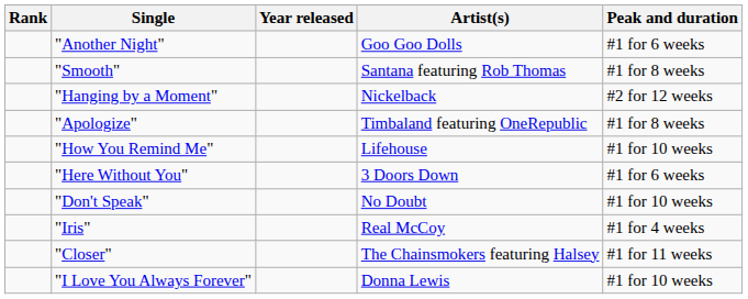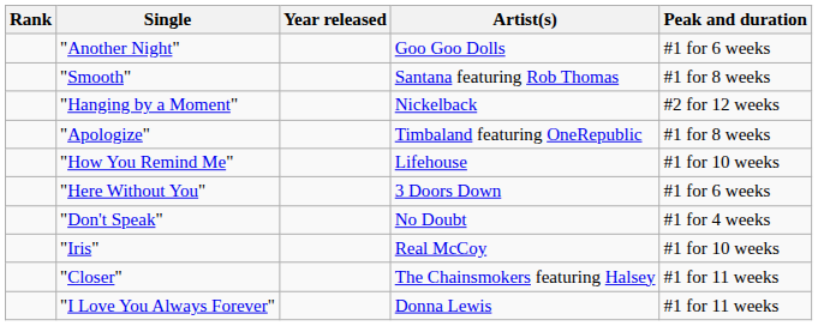 <table class="wikitable">
 <tr>
 <th>Rank</th>
 <th>Single</th>
 <th>Year released</th>
 <th>Artist(s)</th>
 <th>Peak and duration</th>
 </tr>
 <tr>
 <td></td>
 <td>"<a href='#'>Another Night</a>"</td>
 <td></td>
 <td><a href='#'>Goo Goo Dolls</a></td>
 <td>#1 for 6 weeks</td>
 </tr>
 <tr>
 <td></td>
 <td>"<a href='#'>Smooth</a>"</td>
 <td></td>
 <td><a href='#'>Santana</a> featuring <a href='#'>Rob Thomas</a></td>
 <td>#1 for 8 weeks</td>
 </tr>
 <tr>
 <td></td>
 <td>"<a href='#'>Hanging by a Moment</a>"</td>
 <td></td>
 <td><a href='#'>Nickelback</a></td>
 <td>#2 for 12 weeks</td>
 </tr>
 <tr>
 <td></td>
 <td>"<a href='#'>Apologize</a>"</td>
 <td></td>
 <td><a href='#'>Timbaland</a> featuring <a href='#'>OneRepublic</a></td>
 <td>#1 for 8 weeks</td>
 </tr>
 <tr>
 <td></td>
 <td>"<a href='#'>How You Remind Me</a>"</td>
 <td></td>
 <td><a href='#'>Lifehouse</a></td>
 <td>#1 for 10 weeks</td>
 </tr>
 <tr>
 <td></td>
 <td>"<a href='#'>Here Without You</a>"</td>
 <td></td>
 <td><a href='#'>3 Doors Down</a></td>
 <td>#1 for 6 weeks</td>
 </tr>
 <tr>
 <td></td>
 <td>"<a href='#'>Don't Speak</a>"</td>
 <td></td>
 <td><a href='#'>No Doubt</a></td>
-<td>#1 for 10 weeks</td>
+<td>#1 for 4 weeks</td>
 </tr>
 <tr>
 <td></td>
 <td>"<a href='#'>Iris</a>"</td>
 <td></td>
 <td><a href='#'>Real McCoy</a></td>
-<td>#1 for 4 weeks</td>
+<td>#1 for 10 weeks</td>
 </tr>
 <tr>
 <td></td>
 <td>"<a href='#'>Closer</a>"</td>
 <td></td>
 <td><a href='#'>The Chainsmokers</a> featuring <a href='#'>Halsey</a></td>
 <td>#1 for 11 weeks</td>
 </tr>
 <tr>
 <td></td>
 <td>"<a href='#'>I Love You Always Forever</a>"</td>
 <td></td>
 <td><a href='#'>Donna Lewis</a></td>
-<td>#1 for 10 weeks</td>
+<td>#1 for 11 weeks</td>
 </tr>
 </table>
